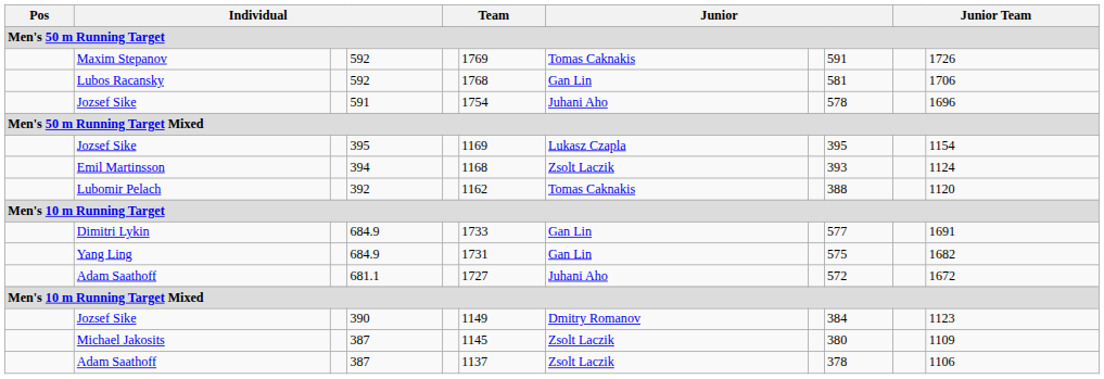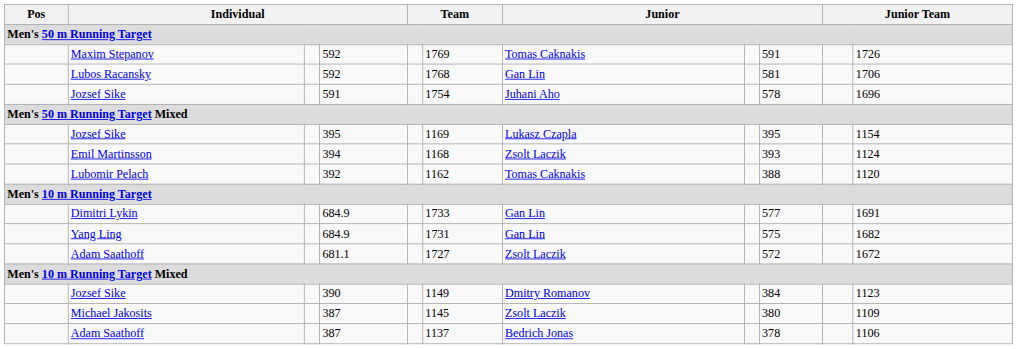 <table class=wikitable style="width:95%; font-size: 90%;">
 <tr>
 <th>Pos</th>
 <th colspan=3>Individual</th>
 <th colspan=2>Team</th>
 <th colspan=3>Junior</th>
 <th colspan=3>Junior Team</th>
 </tr>
 <tr>
 <td colspan=11 style="background:#dcdcdc"><strong>Men's <a href='#'>50 m Running Target</a></strong></td>
 </tr>
 <tr>
 <td></td>
 <td><a href='#'>Maxim Stepanov</a></td>
 <td></td>
 <td>592</td>
 <td></td>
 <td>1769</td>
 <td><a href='#'>Tomas Caknakis</a></td>
 <td></td>
 <td>591</td>
 <td></td>
 <td>1726</td>
 </tr>
 <tr>
 <td></td>
 <td><a href='#'>Lubos Racansky</a></td>
 <td></td>
 <td>592</td>
 <td></td>
 <td>1768</td>
 <td><a href='#'>Gan Lin</a></td>
 <td></td>
 <td>581</td>
 <td></td>
 <td>1706</td>
 </tr>
 <tr>
 <td></td>
 <td><a href='#'>Jozsef Sike</a></td>
 <td></td>
 <td>591</td>
 <td></td>
 <td>1754</td>
 <td><a href='#'>Juhani Aho</a></td>
 <td></td>
 <td>578</td>
 <td></td>
 <td>1696</td>
 </tr>
 <tr>
 <td colspan=11 style="background:#dcdcdc"><strong>Men's <a href='#'>50 m Running Target</a> Mixed</strong></td>
 </tr>
 <tr>
 <td></td>
 <td><a href='#'>Jozsef Sike</a></td>
 <td></td>
 <td>395</td>
 <td></td>
 <td>1169</td>
 <td><a href='#'>Lukasz Czapla</a></td>
 <td></td>
 <td>395</td>
 <td></td>
 <td>1154</td>
 </tr>
 <tr>
 <td></td>
 <td><a href='#'>Emil Martinsson</a></td>
 <td></td>
 <td>394</td>
 <td></td>
 <td>1168</td>
 <td><a href='#'>Zsolt Laczik</a></td>
 <td></td>
 <td>393</td>
 <td></td>
 <td>1124</td>
 </tr>
 <tr>
 <td></td>
 <td><a href='#'>Lubomir Pelach</a></td>
 <td></td>
 <td>392</td>
 <td></td>
 <td>1162</td>
 <td><a href='#'>Tomas Caknakis</a></td>
 <td></td>
 <td>388</td>
 <td></td>
 <td>1120</td>
 </tr>
 <tr>
 <td colspan=11 style="background:#dcdcdc"><strong>Men's <a href='#'>10 m Running Target</a></strong></td>
 </tr>
 <tr>
 <td></td>
 <td><a href='#'>Dimitri Lykin</a></td>
 <td></td>
 <td>684.9</td>
 <td></td>
 <td>1733</td>
 <td><a href='#'>Gan Lin</a></td>
 <td></td>
 <td>577</td>
 <td></td>
 <td>1691</td>
 </tr>
 <tr>
 <td></td>
 <td><a href='#'>Yang Ling</a></td>
 <td></td>
 <td>684.9</td>
 <td></td>
 <td>1731</td>
 <td><a href='#'>Gan Lin</a></td>
 <td></td>
 <td>575</td>
 <td></td>
 <td>1682</td>
 </tr>
 <tr>
 <td></td>
 <td><a href='#'>Adam Saathoff</a></td>
 <td></td>
 <td>681.1</td>
 <td></td>
 <td>1727</td>
-<td><a href='#'>Juhani Aho</a></td>
+<td><a href='#'>Zsolt Laczik</a></td>
 <td></td>
 <td>572</td>
 <td></td>
 <td>1672</td>
 </tr>
 <tr>
 <td colspan=11 style="background:#dcdcdc"><strong>Men's <a href='#'>10 m Running Target</a> Mixed</strong></td>
 </tr>
 <tr>
 <td></td>
 <td><a href='#'>Jozsef Sike</a></td>
 <td></td>
 <td>390</td>
 <td></td>
 <td>1149</td>
 <td><a href='#'>Dmitry Romanov</a></td>
 <td></td>
 <td>384</td>
 <td></td>
 <td>1123</td>
 </tr>
 <tr>
 <td></td>
 <td><a href='#'>Michael Jakosits</a></td>
 <td></td>
 <td>387</td>
 <td></td>
 <td>1145</td>
 <td><a href='#'>Zsolt Laczik</a></td>
 <td></td>
 <td>380</td>
 <td></td>
 <td>1109</td>
 </tr>
 <tr>
 <td></td>
 <td><a href='#'>Adam Saathoff</a></td>
 <td></td>
 <td>387</td>
 <td></td>
 <td>1137</td>
-<td><a href='#'>Zsolt Laczik</a></td>
+<td><a href='#'>Bedrich Jonas</a></td>
 <td></td>
 <td>378</td>
 <td></td>
 <td>1106</td>
 </tr>
 </table>
